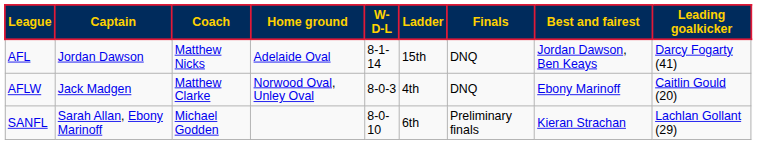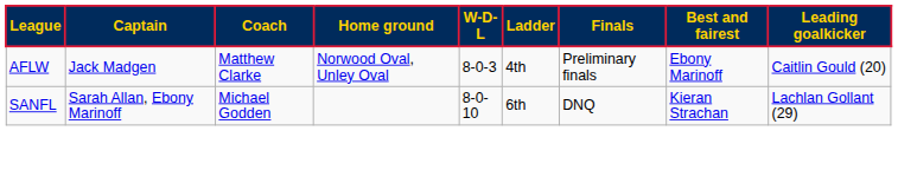 <table class="wikitable" style="font-size:90%;">
 <tr>
 <th style="background:#002B5C; color: #FFD200; border: solid #E21937 2px;">League</th>
 <th style="background:#002B5C; color: #FFD200; border: solid #E21937 2px;">Captain</th>
 <th style="background:#002B5C; color: #FFD200; border: solid #E21937 2px;">Coach</th>
 <th style="background:#002B5C; color: #FFD200; border: solid #E21937 2px;">Home ground</th>
 <th style="background:#002B5C; color: #FFD200; border: solid #E21937 2px;">W-D-L</th>
 <th style="background:#002B5C; color: #FFD200; border: solid #E21937 2px;">Ladder</th>
 <th style="background:#002B5C; color: #FFD200; border: solid #E21937 2px;">Finals</th>
 <th style="background:#002B5C; color: #FFD200; border: solid #E21937 2px;">Best and fairest</th>
 <th style="background:#002B5C; color: #FFD200; border: solid #E21937 2px;">Leading goalkicker</th>
 </tr>
 <tr>
-<td><a href='#'>AFL</a></td>
-<td><a href='#'>Jordan Dawson</a></td>
-<td><a href='#'>Matthew Nicks</a></td>
-<td><a href='#'>Adelaide Oval</a></td>
-<td>8-1-14</td>
-<td>15th</td>
-<td>DNQ</td>
-<td><a href='#'>Jordan Dawson</a>, <a href='#'>Ben Keays</a></td>
-<td><a href='#'>Darcy Fogarty</a> (41)</td>
-</tr>
-<tr>
 <td><a href='#'>AFLW</a></td>
 <td><a href='#'>Jack Madgen</a></td>
 <td><a href='#'>Matthew Clarke</a></td>
 <td><a href='#'>Norwood Oval</a>, <a href='#'>Unley Oval</a></td>
 <td>8-0-3</td>
 <td>4th</td>
-<td>DNQ</td>
+<td>Preliminary finals</td>
 <td><a href='#'>Ebony Marinoff</a></td>
 <td><a href='#'>Caitlin Gould</a> (20)</td>
 </tr>
 <tr>
 <td><a href='#'>SANFL</a></td>
 <td><a href='#'>Sarah Allan</a>, <a href='#'>Ebony Marinoff</a></td>
 <td><a href='#'>Michael Godden</a></td>
 <td></td>
 <td>8-0-10</td>
 <td>6th</td>
-<td>Preliminary finals</td>
+<td>DNQ</td>
 <td><a href='#'>Kieran Strachan</a></td>
 <td><a href='#'>Lachlan Gollant</a> (29)</td>
 </tr>
 </table>
